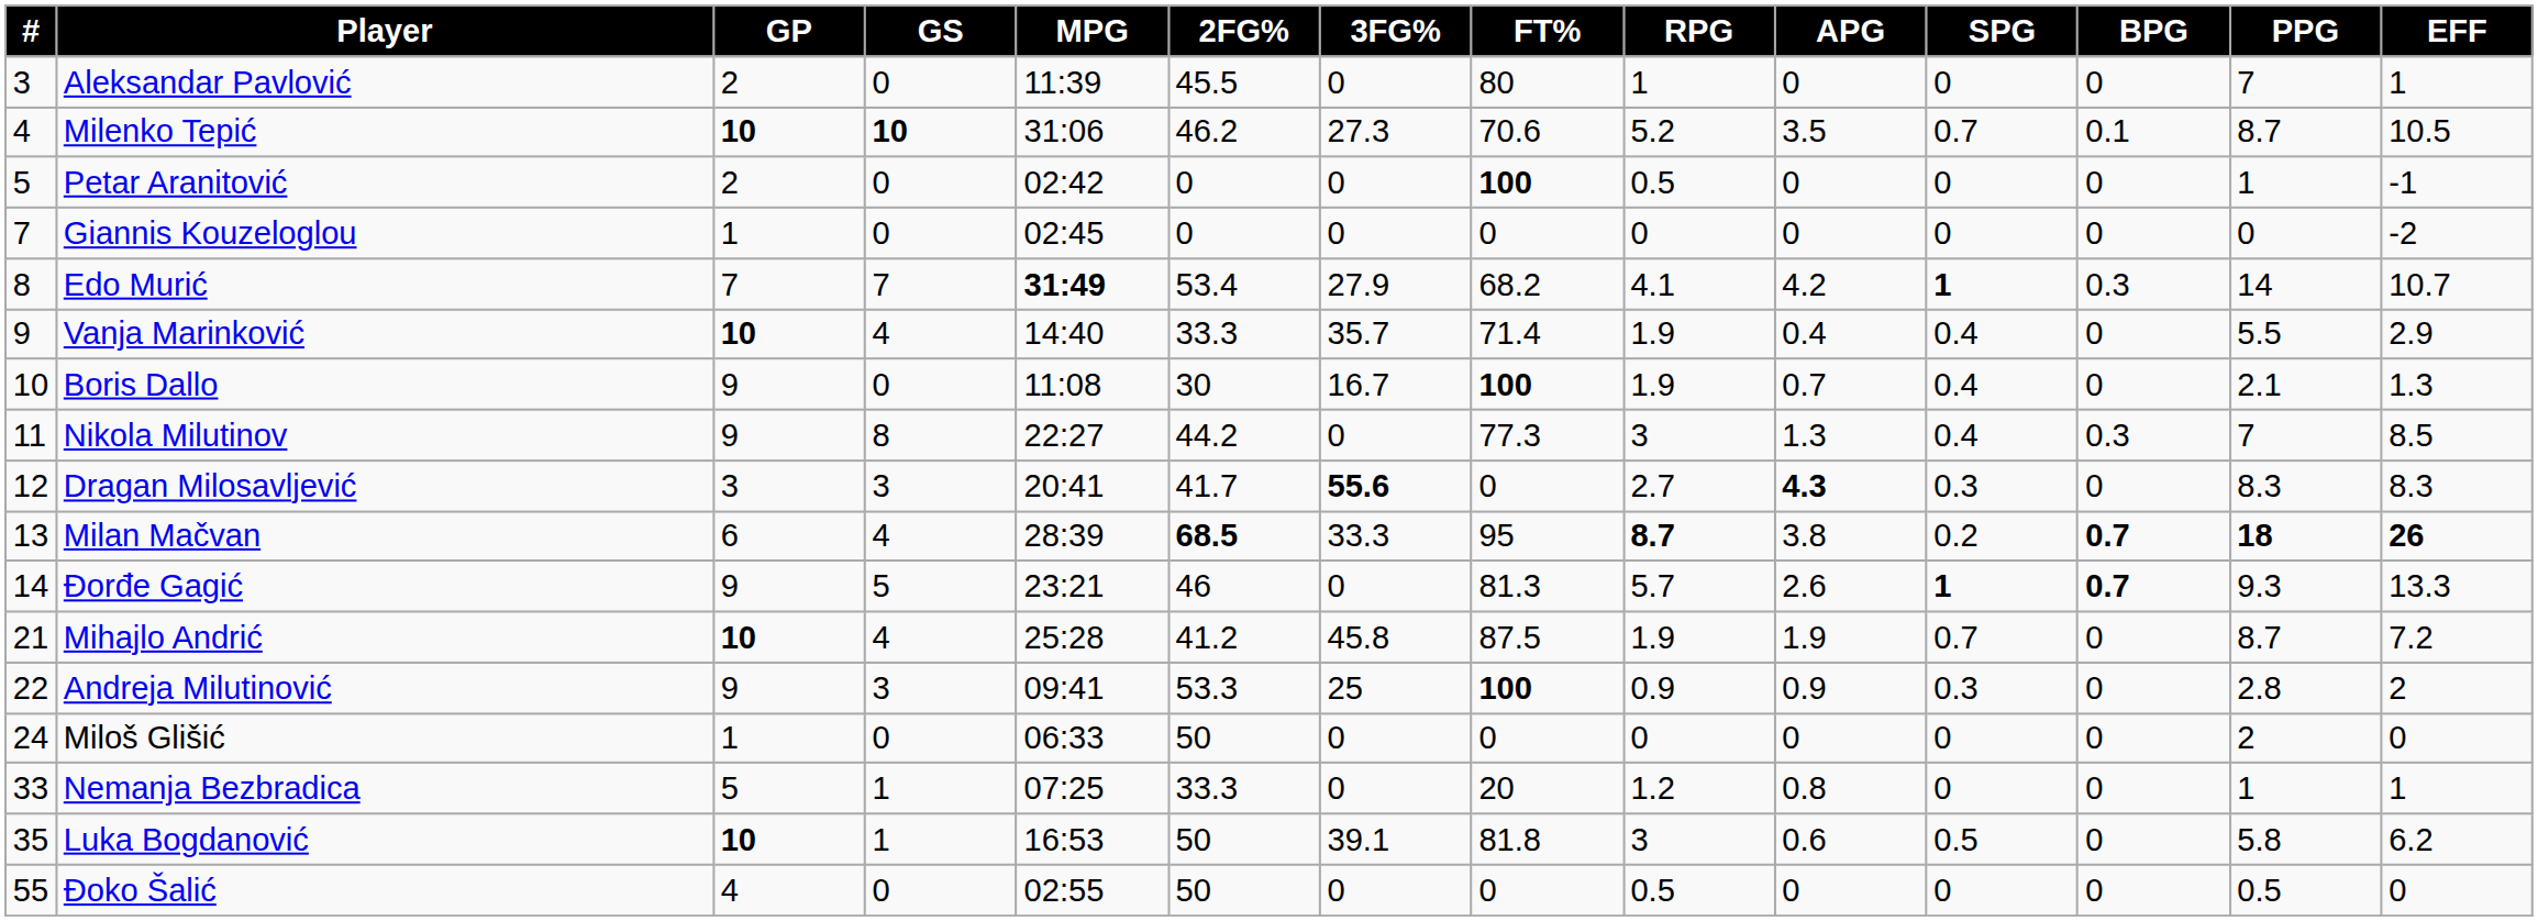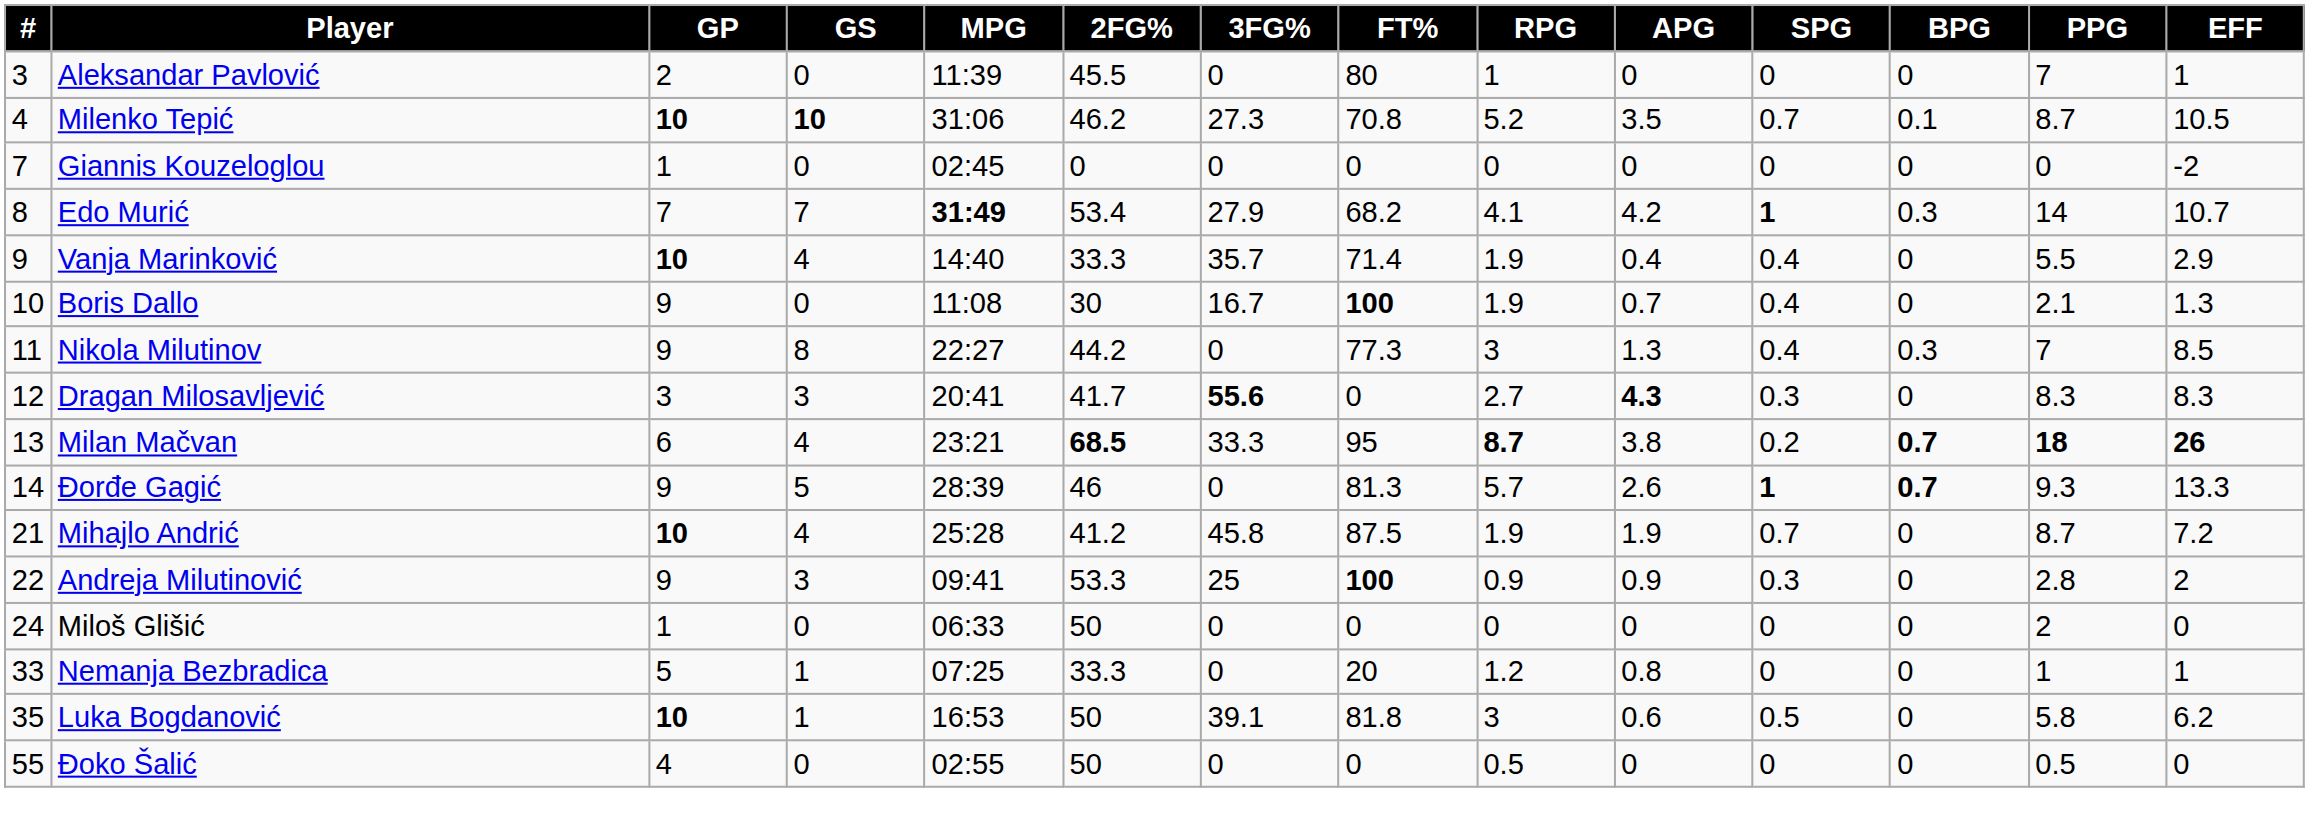 <table class="wikitable sortable" style="font-size: 90%">
 <tr>
 <th style="background:black; color:white;" width="2%">#</th>
 <th style="background:black; color:white;">Player</th>
 <th style="background:black; color:white;" width="6%">GP</th>
 <th style="background:black; color:white;" width="6%">GS</th>
 <th style="background:black; color:white;" width="6%">MPG</th>
 <th style="background:black; color:white;" width="6%">2FG%</th>
 <th style="background:black; color:white;" width="6%">3FG%</th>
 <th style="background:black; color:white;" width="6%">FT%</th>
 <th style="background:black; color:white;" width="6%">RPG</th>
 <th style="background:black; color:white;" width="6%">APG</th>
 <th style="background:black; color:white;" width="6%">SPG</th>
 <th style="background:black; color:white;" width="6%">BPG</th>
 <th style="background:black; color:white;" width="6%">PPG</th>
 <th style="background:black; color:white;" width="6%">EFF</th>
 </tr>
 <tr>
 <td>3</td>
 <td> <a href='#'>Aleksandar Pavlović</a></td>
 <td>2</td>
 <td>0</td>
 <td>11:39</td>
 <td>45.5</td>
 <td>0</td>
 <td>80</td>
 <td>1</td>
 <td>0</td>
 <td>0</td>
 <td>0</td>
 <td>7</td>
 <td>1</td>
 </tr>
 <tr>
 <td>4</td>
 <td> <a href='#'>Milenko Tepić</a></td>
 <td><strong>10</strong></td>
 <td><strong>10</strong></td>
 <td>31:06</td>
 <td>46.2</td>
 <td>27.3</td>
-<td>70.6</td>
+<td>70.8</td>
 <td>5.2</td>
 <td>3.5</td>
 <td>0.7</td>
 <td>0.1</td>
 <td>8.7</td>
 <td>10.5</td>
-</tr>
-<tr>
-<td>5</td>
-<td> <a href='#'>Petar Aranitović</a></td>
-<td>2</td>
-<td>0</td>
-<td>02:42</td>
-<td>0</td>
-<td>0</td>
-<td><strong>100</strong></td>
-<td>0.5</td>
-<td>0</td>
-<td>0</td>
-<td>0</td>
-<td>1</td>
-<td>-1</td>
 </tr>
 <tr>
 <td>7</td>
 <td> <a href='#'>Giannis Kouzeloglou</a></td>
 <td>1</td>
 <td>0</td>
 <td>02:45</td>
 <td>0</td>
 <td>0</td>
 <td>0</td>
 <td>0</td>
 <td>0</td>
 <td>0</td>
 <td>0</td>
 <td>0</td>
 <td>-2</td>
 </tr>
 <tr>
 <td>8</td>
 <td> <a href='#'>Edo Murić</a> </td>
 <td>7</td>
 <td>7</td>
 <td><strong>31:49</strong></td>
 <td>53.4</td>
 <td>27.9</td>
 <td>68.2</td>
 <td>4.1</td>
 <td>4.2</td>
 <td><strong>1</strong></td>
 <td>0.3</td>
 <td>14</td>
 <td>10.7</td>
 </tr>
 <tr>
 <td>9</td>
 <td> <a href='#'>Vanja Marinković</a></td>
 <td><strong>10</strong></td>
 <td>4</td>
 <td>14:40</td>
 <td>33.3</td>
 <td>35.7</td>
 <td>71.4</td>
 <td>1.9</td>
 <td>0.4</td>
 <td>0.4</td>
 <td>0</td>
 <td>5.5</td>
 <td>2.9</td>
 </tr>
 <tr>
 <td>10</td>
 <td> <a href='#'>Boris Dallo</a></td>
 <td>9</td>
 <td>0</td>
 <td>11:08</td>
 <td>30</td>
 <td>16.7</td>
 <td><strong>100</strong></td>
 <td>1.9</td>
 <td>0.7</td>
 <td>0.4</td>
 <td>0</td>
 <td>2.1</td>
 <td>1.3</td>
 </tr>
 <tr>
 <td>11</td>
 <td> <a href='#'>Nikola Milutinov</a></td>
 <td>9</td>
 <td>8</td>
 <td>22:27</td>
 <td>44.2</td>
 <td>0</td>
 <td>77.3</td>
 <td>3</td>
 <td>1.3</td>
 <td>0.4</td>
 <td>0.3</td>
 <td>7</td>
 <td>8.5</td>
 </tr>
 <tr>
 <td>12</td>
 <td> <a href='#'>Dragan Milosavljević</a></td>
 <td>3</td>
 <td>3</td>
 <td>20:41</td>
 <td>41.7</td>
 <td><strong>55.6</strong></td>
 <td>0</td>
 <td>2.7</td>
 <td><strong>4.3</strong></td>
 <td>0.3</td>
 <td>0</td>
 <td>8.3</td>
 <td>8.3</td>
 </tr>
 <tr>
 <td>13</td>
 <td> <a href='#'>Milan Mačvan</a></td>
 <td>6</td>
 <td>4</td>
-<td>28:39</td>
+<td>23:21</td>
 <td><strong>68.5</strong></td>
 <td>33.3</td>
 <td>95</td>
 <td><strong>8.7</strong></td>
 <td>3.8</td>
 <td>0.2</td>
 <td><strong>0.7</strong></td>
 <td><strong>18</strong></td>
 <td><strong>26</strong></td>
 </tr>
 <tr>
 <td>14</td>
 <td> <a href='#'>Đorđe Gagić</a></td>
 <td>9</td>
 <td>5</td>
-<td>23:21</td>
+<td>28:39</td>
 <td>46</td>
 <td>0</td>
 <td>81.3</td>
 <td>5.7</td>
 <td>2.6</td>
 <td><strong>1</strong></td>
 <td><strong>0.7</strong></td>
 <td>9.3</td>
 <td>13.3</td>
 </tr>
 <tr>
 <td>21</td>
 <td> <a href='#'>Mihajlo Andrić</a></td>
 <td><strong>10</strong></td>
 <td>4</td>
 <td>25:28</td>
 <td>41.2</td>
 <td>45.8</td>
 <td>87.5</td>
 <td>1.9</td>
 <td>1.9</td>
 <td>0.7</td>
 <td>0</td>
 <td>8.7</td>
 <td>7.2</td>
 </tr>
 <tr>
 <td>22</td>
 <td> <a href='#'>Andreja Milutinović</a></td>
 <td>9</td>
 <td>3</td>
 <td>09:41</td>
 <td>53.3</td>
 <td>25</td>
 <td><strong>100</strong></td>
 <td>0.9</td>
 <td>0.9</td>
 <td>0.3</td>
 <td>0</td>
 <td>2.8</td>
 <td>2</td>
 </tr>
 <tr>
 <td>24</td>
 <td> Miloš Glišić</td>
 <td>1</td>
 <td>0</td>
 <td>06:33</td>
 <td>50</td>
 <td>0</td>
 <td>0</td>
 <td>0</td>
 <td>0</td>
 <td>0</td>
 <td>0</td>
 <td>2</td>
 <td>0</td>
 </tr>
 <tr>
 <td>33</td>
 <td> <a href='#'>Nemanja Bezbradica</a></td>
 <td>5</td>
 <td>1</td>
 <td>07:25</td>
 <td>33.3</td>
 <td>0</td>
 <td>20</td>
 <td>1.2</td>
 <td>0.8</td>
 <td>0</td>
 <td>0</td>
 <td>1</td>
 <td>1</td>
 </tr>
 <tr>
 <td>35</td>
 <td> <a href='#'>Luka Bogdanović</a></td>
 <td><strong>10</strong></td>
 <td>1</td>
 <td>16:53</td>
 <td>50</td>
 <td>39.1</td>
 <td>81.8</td>
 <td>3</td>
 <td>0.6</td>
 <td>0.5</td>
 <td>0</td>
 <td>5.8</td>
 <td>6.2</td>
 </tr>
 <tr>
 <td>55</td>
 <td> <a href='#'>Đoko Šalić</a></td>
 <td>4</td>
 <td>0</td>
 <td>02:55</td>
 <td>50</td>
 <td>0</td>
 <td>0</td>
 <td>0.5</td>
 <td>0</td>
 <td>0</td>
 <td>0</td>
 <td>0.5</td>
 <td>0</td>
 </tr>
 </table>
